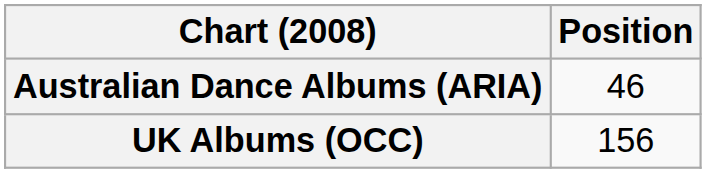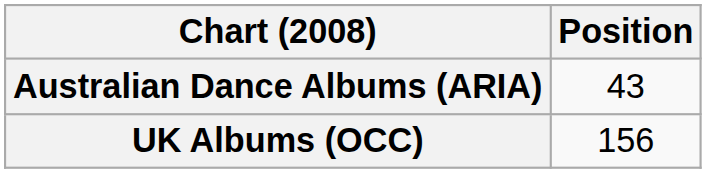 <table class="wikitable plainrowheaders sortable" style="text-align:center">
 <tr>
 <th scope="col">Chart (2008)</th>
 <th scope="col">Position</th>
 </tr>
 <tr>
 <th scope="row">Australian Dance Albums (ARIA)</th>
-<td>46</td>
+<td>43</td>
 </tr>
 <tr>
 <th scope="row">UK Albums (OCC)</th>
 <td>156</td>
 </tr>
 </table>
